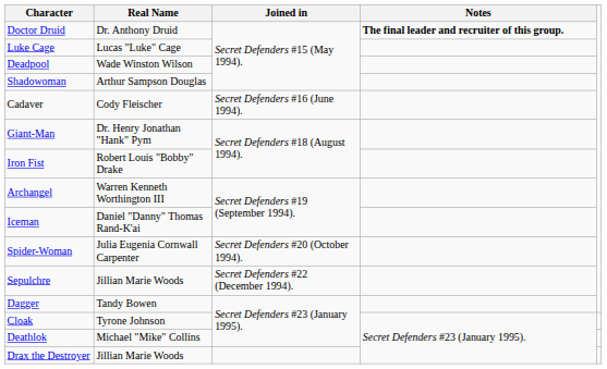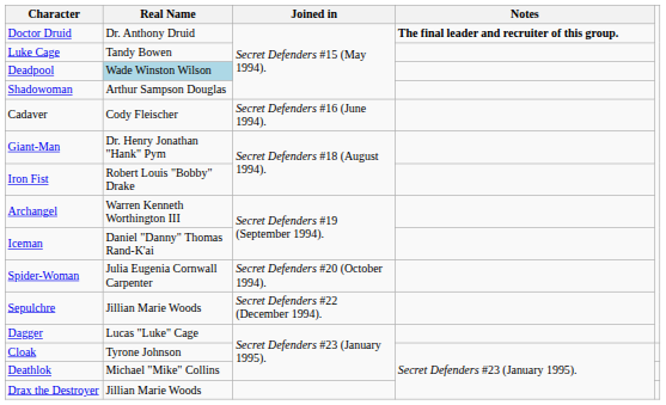 <table class="wikitable" style="width:100%;">
 <tr>
 <th width=15%>Character</th>
 <th width=20%>Real Name</th>
 <th width=25%>Joined in</th>
 <th width=40%>Notes</th>
 </tr>
 <tr>
 <td><a href='#'>Doctor Druid</a></td>
 <td>Dr. Anthony Druid</td>
 <td rowspan="4"><em>Secret Defenders</em> #15 (May 1994).</td>
 <td><strong>The final leader and recruiter of this group.</strong></td>
 </tr>
 <tr>
 <td><a href='#'>Luke Cage</a></td>
-<td>Lucas "Luke" Cage</td>
+<td>Tandy Bowen</td>
 <td></td>
 </tr>
 <tr>
 <td><a href='#'>Deadpool</a></td>
-<td>Wade Winston Wilson</td>
+<td style="background: lightblue;">Wade Winston Wilson</td>
 <td></td>
 </tr>
 <tr>
 <td><a href='#'>Shadowoman</a></td>
 <td>Arthur Sampson Douglas</td>
 <td></td>
 </tr>
 <tr>
 <td>Cadaver</td>
 <td>Cody Fleischer</td>
 <td><em>Secret Defenders</em> #16 (June 1994).</td>
 <td></td>
 </tr>
 <tr>
 <td><a href='#'>Giant-Man</a></td>
 <td>Dr. Henry Jonathan "Hank" Pym</td>
 <td rowspan="2"><em>Secret Defenders</em> #18 (August 1994).</td>
 <td></td>
 </tr>
 <tr>
 <td><a href='#'>Iron Fist</a></td>
 <td>Robert Louis "Bobby" Drake</td>
 <td></td>
 </tr>
 <tr>
 <td><a href='#'>Archangel</a></td>
 <td>Warren Kenneth Worthington III</td>
 <td rowspan="2"><em>Secret Defenders</em> #19 (September 1994).</td>
 <td></td>
 </tr>
 <tr>
 <td><a href='#'>Iceman</a></td>
 <td>Daniel "Danny" Thomas Rand-K'ai</td>
 <td></td>
 </tr>
 <tr>
 <td><a href='#'>Spider-Woman</a></td>
 <td>Julia Eugenia Cornwall Carpenter</td>
 <td rowspan="1"><em>Secret Defenders</em> #20 (October 1994).</td>
 <td></td>
 </tr>
 <tr>
 <td><a href='#'>Sepulchre</a></td>
 <td>Jillian Marie Woods</td>
 <td rowspan="1"><em>Secret Defenders</em> #22 (December 1994).</td>
 <td></td>
 </tr>
 <tr>
 <td><a href='#'>Dagger</a></td>
-<td>Tandy Bowen</td>
+<td>Lucas "Luke" Cage</td>
 <td rowspan="3"><em>Secret Defenders</em> #23 (January 1995).</td>
 <td></td>
 </tr>
 <tr>
 <td><a href='#'>Cloak</a></td>
 <td>Tyrone Johnson</td>
 <td rowspan="3"><em>Secret Defenders</em> #23 (January 1995).</td>
 <td></td>
 </tr>
 <tr>
 <td><a href='#'>Deathlok</a></td>
 <td>Michael "Mike" Collins</td>
 <td></td>
 </tr>
 <tr>
 <td><a href='#'>Drax the Destroyer</a></td>
 <td>Jillian Marie Woods</td>
 <td></td>
 </tr>
 </table>
